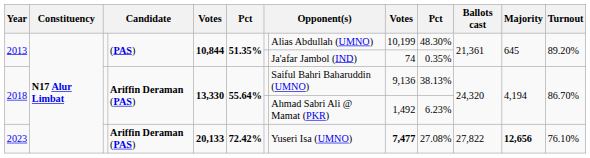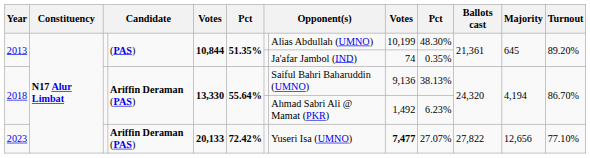 <table class="wikitable" style="margin:0.5em ; font-size:95%">
 <tr>
 <th>Year</th>
 <th>Constituency</th>
 <th colspan=2>Candidate</th>
 <th>Votes</th>
 <th>Pct</th>
 <th colspan=2>Opponent(s)</th>
 <th>Votes</th>
 <th>Pct</th>
 <th>Ballots cast</th>
 <th>Majority</th>
 <th>Turnout</th>
 </tr>
 <tr>
 <td rowspan=2><a href='#'>2013</a></td>
 <td rowspan=5><strong>N17 <a href='#'>Alur Limbat</a></strong></td>
 <td rowspan=2 ></td>
 <td rowspan=2> (<a href='#'><strong>PAS</strong></a>)</td>
 <td rowspan=2 align="right"><strong>10,844</strong></td>
 <td rowspan=2><strong>51.35%</strong></td>
 <td></td>
 <td>Alias Abdullah (<a href='#'>UMNO</a>)</td>
 <td align="right">10,199</td>
 <td>48.30%</td>
 <td rowspan=2>21,361</td>
 <td rowspan=2>645</td>
 <td rowspan=2>89.20%</td>
 </tr>
 <tr>
 <td></td>
 <td>Ja'afar Jambol (<a href='#'>IND</a>)</td>
 <td align="right">74</td>
 <td align=right>0.35%</td>
 </tr>
 <tr>
 <td rowspan=2><a href='#'>2018</a></td>
 <td rowspan=2 ></td>
 <td rowspan=2><strong>Ariffin Deraman</strong> (<a href='#'><strong>PAS</strong></a>)</td>
 <td rowspan=2 align="right"><strong>13,330</strong></td>
 <td rowspan=2><strong>55.64%</strong></td>
 <td></td>
 <td>Saiful Bahri Baharuddin (<a href='#'>UMNO</a>)</td>
 <td align="right">9,136</td>
 <td>38.13%</td>
 <td rowspan=2>24,320</td>
 <td rowspan=2>4,194</td>
 <td rowspan=2>86.70%</td>
 </tr>
 <tr>
 <td></td>
 <td>Ahmad Sabri Ali @ Mamat (<a href='#'>PKR</a>)</td>
 <td align="right">1,492</td>
 <td align=right>6.23%</td>
 </tr>
 <tr>
 <td><a href='#'>2023</a></td>
 <td></td>
 <td><strong>Ariffin Deraman</strong> (<a href='#'><strong>PAS</strong></a>)</td>
 <td align="right"><strong>20,133</strong></td>
 <td><strong>72.42%</strong></td>
 <td></td>
 <td>Yuseri Isa (<a href='#'>UMNO</a>)</td>
 <td align="right"><strong>7,477</strong></td>
-<td>27.08%</td>
+<td>27.07%</td>
 <td>27,822</td>
-<td><strong>12,656</strong></td>
-<td>76.10%</td>
+<td>12,656</td>
+<td>77.10%</td>
 </tr>
 </table>
